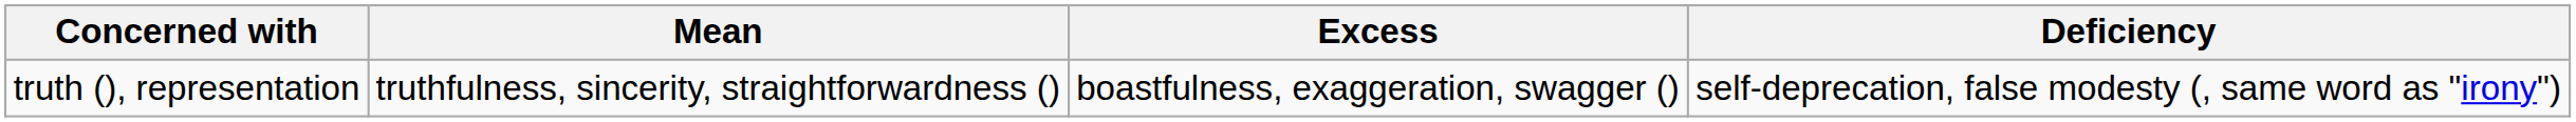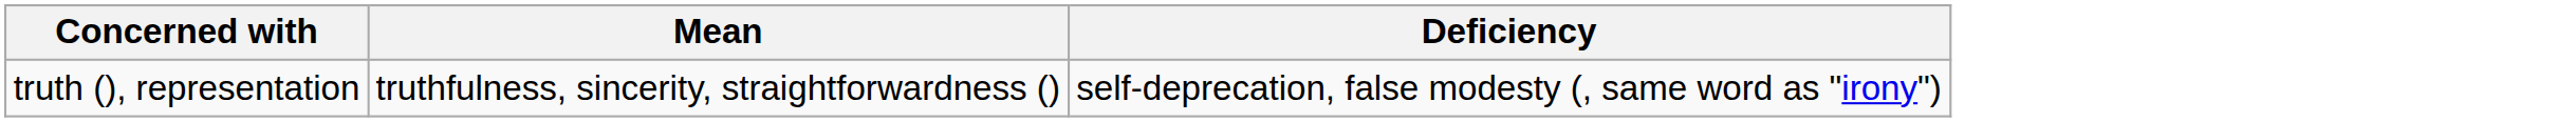 <table class="wikitable">
 <tr>
 <th>Concerned with</th>
 <th>Mean</th>
-<th>Excess</th>
 <th>Deficiency</th>
 </tr>
 <tr>
 <td>truth (), representation</td>
 <td>truthfulness, sincerity, straightforwardness ()</td>
-<td>boastfulness, exaggeration, swagger ()</td>
 <td>self-deprecation, false modesty (, same word as "<a href='#'>irony</a>")</td>
 </tr>
 </table>
